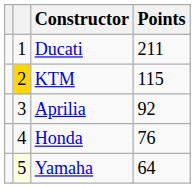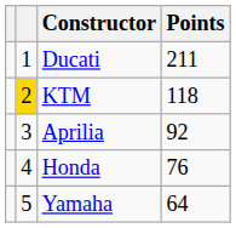 <table class="wikitable" style="font-size: 95%;">
 <tr>
 <th></th>
 <th></th>
 <th>Constructor</th>
 <th>Points</th>
 </tr>
 <tr>
 <td></td>
 <td align=center>1</td>
 <td> <a href='#'>Ducati</a></td>
 <td align=left>211</td>
 </tr>
 <tr>
 <td></td>
 <td align=center style="background: gold;">2</td>
 <td> <a href='#'>KTM</a></td>
-<td align=left>115</td>
+<td align=left>118</td>
 </tr>
 <tr>
 <td></td>
 <td align=center>3</td>
 <td> <a href='#'>Aprilia</a></td>
 <td align=left>92</td>
 </tr>
 <tr>
 <td></td>
 <td align=center>4</td>
 <td> <a href='#'>Honda</a></td>
 <td align=left>76</td>
 </tr>
 <tr>
 <td></td>
-<td align=center style="background: lightyellow;">5</td>
+<td align=center>5</td>
 <td> <a href='#'>Yamaha</a></td>
 <td align=left>64</td>
 </tr>
 </table>
